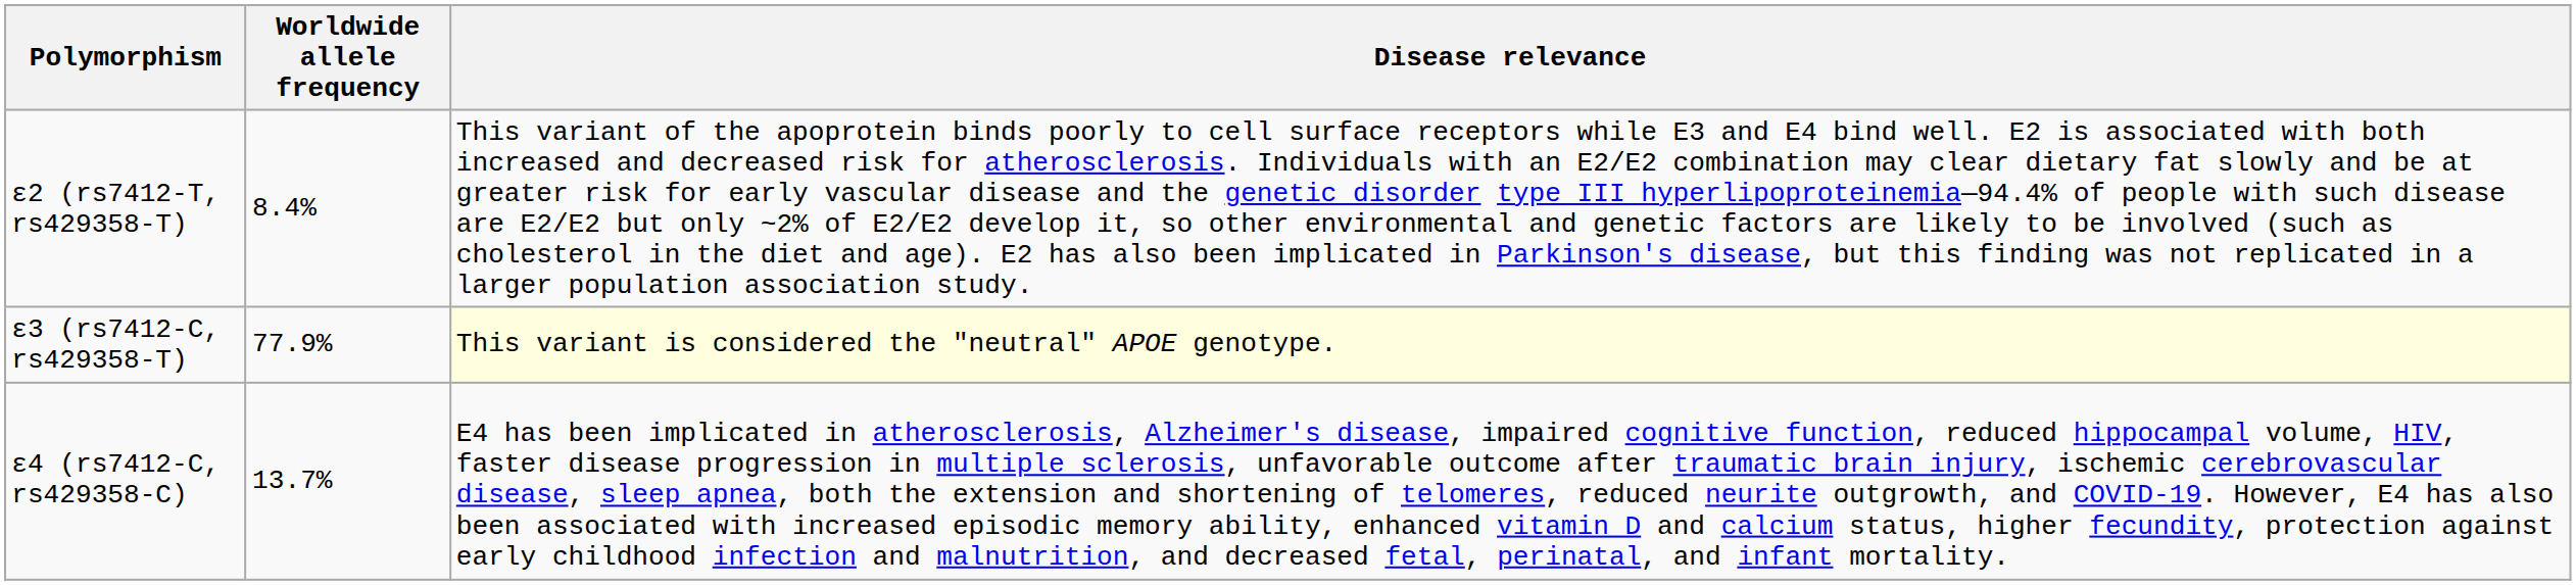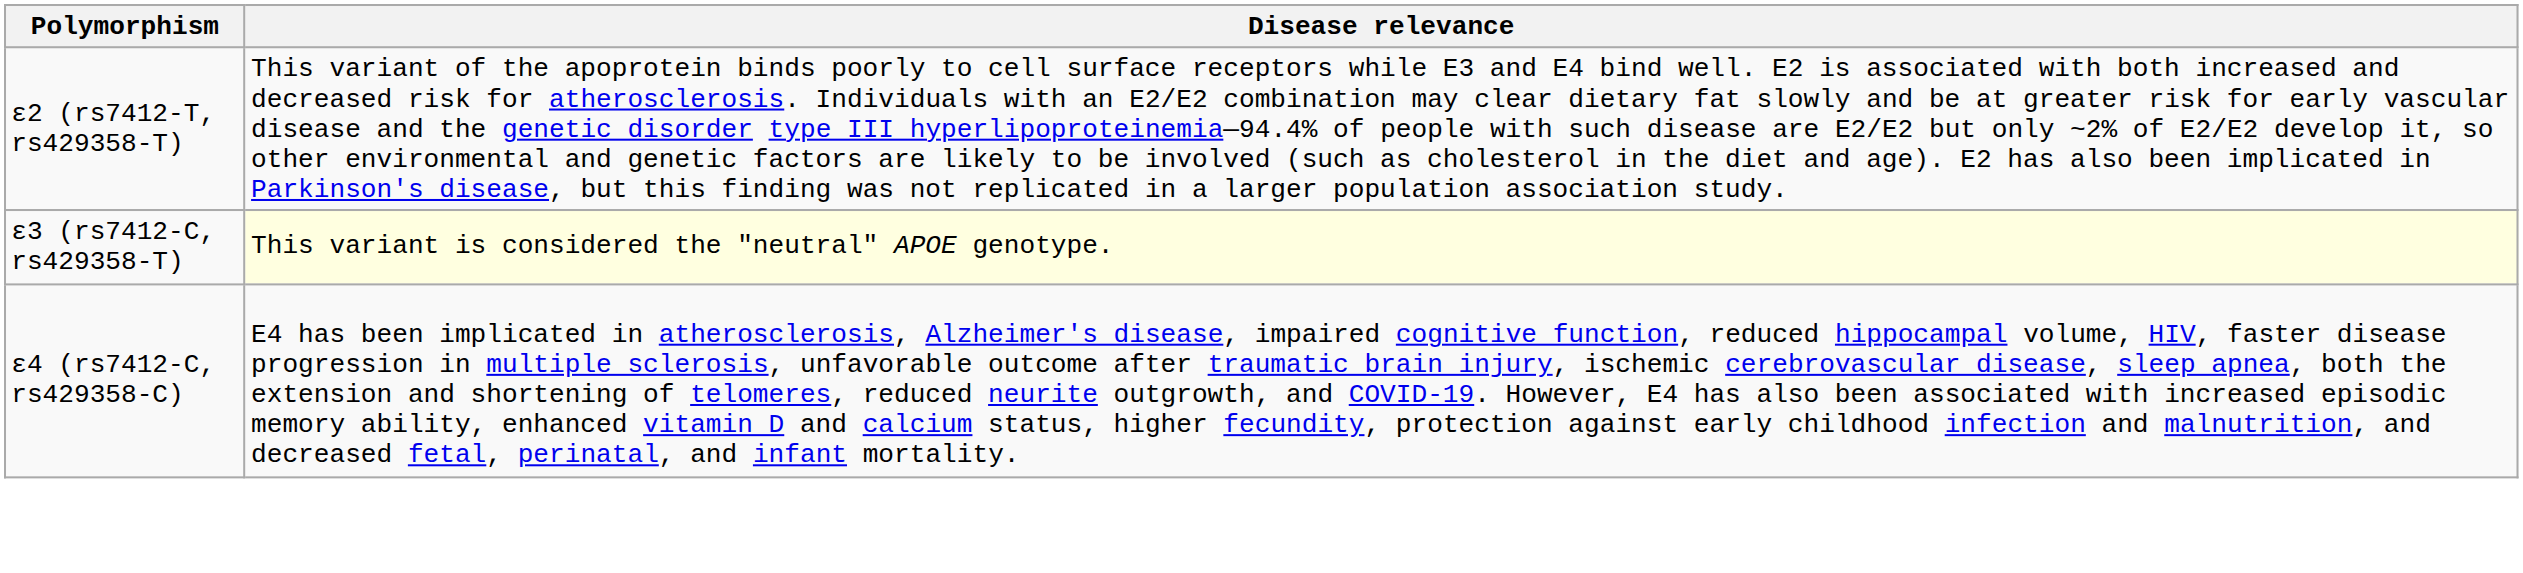 <table class="wikitable">
 <tr>
 <th>Polymorphism</th>
-<th>Worldwide allele frequency</th>
 <th>Disease relevance</th>
 </tr>
 <tr>
 <td>ε2 (rs7412-T, rs429358-T)</td>
-<td>8.4%</td>
 <td>This variant of the apoprotein binds poorly to cell surface receptors while E3 and E4 bind well. E2 is associated with both increased and decreased risk for <a href='#'>atherosclerosis</a>. Individuals with an E2/E2 combination may clear dietary fat slowly and be at greater risk for early vascular disease and the <a href='#'>genetic disorder</a> <a href='#'>type III hyperlipoproteinemia</a>—94.4% of people with such disease are E2/E2 but only ~2% of E2/E2 develop it, so other environmental and genetic factors are likely to be involved (such as cholesterol in the diet and age). E2 has also been implicated in <a href='#'>Parkinson's disease</a>, but this finding was not replicated in a larger population association study.</td>
 </tr>
 <tr>
 <td>ε3 (rs7412-C, rs429358-T)</td>
-<td>77.9%</td>
 <td style="background: lightyellow;">This variant is considered the "neutral" <em>APOE</em> genotype.</td>
 </tr>
 <tr>
 <td>ε4 (rs7412-C, rs429358-C)</td>
-<td>13.7%</td>
 <td><br>E4 has been implicated in <a href='#'>atherosclerosis</a>, <a href='#'>Alzheimer's disease</a>, impaired <a href='#'>cognitive function</a>, reduced <a href='#'>hippocampal</a> volume, <a href='#'>HIV</a>, faster disease progression in <a href='#'>multiple sclerosis</a>, unfavorable outcome after <a href='#'>traumatic brain injury</a>, ischemic <a href='#'>cerebrovascular disease</a>, <a href='#'>sleep apnea</a>, both the extension and shortening of <a href='#'>telomeres</a>, reduced <a href='#'>neurite</a> outgrowth, and <a href='#'>COVID-19</a>. However, E4 has also been associated with increased episodic memory ability, enhanced <a href='#'>vitamin D</a> and <a href='#'>calcium</a> status, higher <a href='#'>fecundity</a>, protection against early childhood <a href='#'>infection</a> and <a href='#'>malnutrition</a>, and decreased <a href='#'>fetal</a>, <a href='#'>perinatal</a>, and <a href='#'>infant</a> mortality.</td>
 </tr>
 </table>
